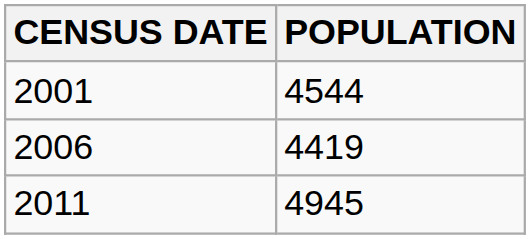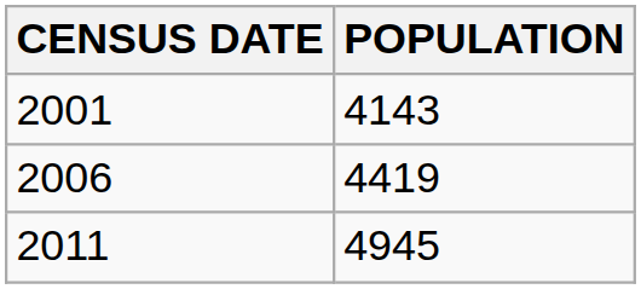 <table class="wikitable">
 <tr>
 <th>CENSUS DATE</th>
 <th>POPULATION</th>
 </tr>
 <tr>
 <td>2001</td>
-<td>4544</td>
+<td>4143</td>
 </tr>
 <tr>
 <td>2006</td>
 <td>4419</td>
 </tr>
 <tr>
 <td>2011</td>
 <td>4945</td>
 </tr>
 </table>
